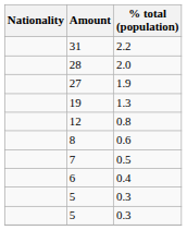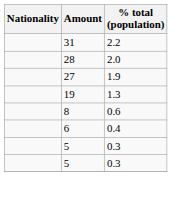 <table class="wikitable floatright">
 <tr>
 <th>Nationality</th>
 <th>Amount</th>
 <th>% total<br>(population)</th>
 </tr>
 <tr>
 <td></td>
 <td>31</td>
 <td>2.2</td>
 </tr>
 <tr>
 <td></td>
 <td>28</td>
 <td>2.0</td>
 </tr>
 <tr>
 <td></td>
 <td>27</td>
 <td>1.9</td>
 </tr>
 <tr>
 <td></td>
 <td>19</td>
 <td>1.3</td>
 </tr>
 <tr>
 <td></td>
-<td>12</td>
-<td>0.8</td>
-</tr>
-<tr>
-<td></td>
 <td>8</td>
 <td>0.6</td>
-</tr>
-<tr>
-<td></td>
-<td>7</td>
-<td>0.5</td>
 </tr>
 <tr>
 <td></td>
 <td>6</td>
 <td>0.4</td>
 </tr>
 <tr>
 <td></td>
 <td>5</td>
 <td>0.3</td>
 </tr>
 <tr>
 <td></td>
 <td>5</td>
 <td>0.3</td>
 </tr>
 <tr>
 </tr>
 </table>
